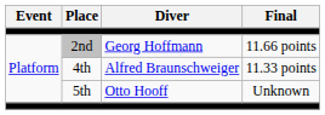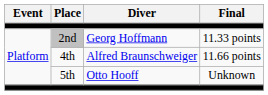 <table class=wikitable>
 <tr>
 <th>Event</th>
 <th>Place</th>
 <th>Diver</th>
 <th>Final</th>
 </tr>
 <tr bgcolor=black>
 <td colspan=4></td>
 </tr>
 <tr align=center>
 <td rowspan=3><a href='#'>Platform</a></td>
 <td bgcolor=silver>2nd</td>
 <td align=left><a href='#'>Georg Hoffmann</a></td>
-<td>11.66 points</td>
+<td>11.33 points</td>
 </tr>
 <tr align=center>
 <td>4th</td>
 <td align=left><a href='#'>Alfred Braunschweiger</a></td>
-<td>11.33 points</td>
+<td>11.66 points</td>
 </tr>
 <tr align=center>
 <td>5th</td>
 <td align=left><a href='#'>Otto Hooff</a></td>
 <td>Unknown</td>
 </tr>
 <tr bgcolor=black>
 <td colspan=4></td>
 </tr>
 </table>
